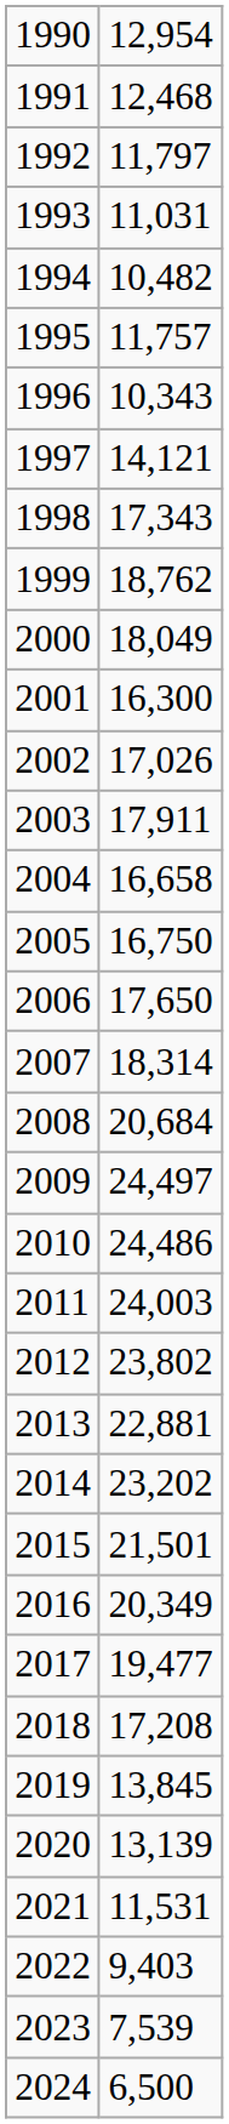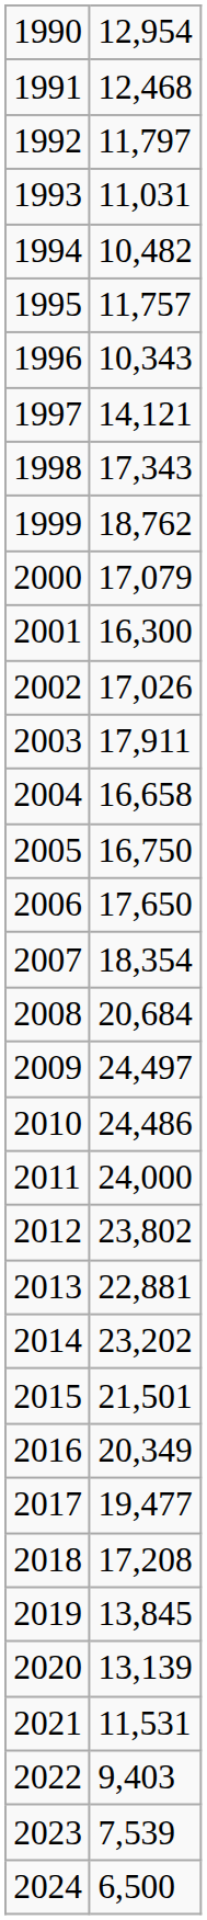 <table class="wikitable">
 <tr>
 <td>1990</td>
 <td>12,954</td>
 </tr>
 <tr>
 <td>1991</td>
 <td>12,468</td>
 </tr>
 <tr>
 <td>1992</td>
 <td>11,797</td>
 </tr>
 <tr>
 <td>1993</td>
 <td>11,031</td>
 </tr>
 <tr>
 <td>1994</td>
 <td>10,482</td>
 </tr>
 <tr>
 <td>1995</td>
 <td>11,757</td>
 </tr>
 <tr>
 <td>1996</td>
 <td>10,343</td>
 </tr>
 <tr>
 <td>1997</td>
 <td>14,121</td>
 </tr>
 <tr>
 <td>1998</td>
 <td>17,343</td>
 </tr>
 <tr>
 <td>1999</td>
 <td>18,762</td>
 </tr>
 <tr>
 <td>2000</td>
-<td>18,049</td>
+<td>17,079</td>
 </tr>
 <tr>
 <td>2001</td>
 <td>16,300</td>
 </tr>
 <tr>
 <td>2002</td>
 <td>17,026</td>
 </tr>
 <tr>
 <td>2003</td>
 <td>17,911</td>
 </tr>
 <tr>
 <td>2004</td>
 <td>16,658</td>
 </tr>
 <tr>
 <td>2005</td>
 <td>16,750</td>
 </tr>
 <tr>
 <td>2006</td>
 <td>17,650</td>
 </tr>
 <tr>
 <td>2007</td>
-<td>18,314</td>
+<td>18,354</td>
 </tr>
 <tr>
 <td>2008</td>
 <td>20,684</td>
 </tr>
 <tr>
 <td>2009</td>
 <td>24,497</td>
 </tr>
 <tr>
 <td>2010</td>
 <td>24,486</td>
 </tr>
 <tr>
 <td>2011</td>
-<td>24,003</td>
+<td>24,000</td>
 </tr>
 <tr>
 <td>2012</td>
 <td>23,802</td>
 </tr>
 <tr>
 <td>2013</td>
 <td>22,881</td>
 </tr>
 <tr>
 <td>2014</td>
 <td>23,202</td>
 </tr>
 <tr>
 <td>2015</td>
 <td>21,501</td>
 </tr>
 <tr>
 <td>2016</td>
 <td>20,349</td>
 </tr>
 <tr>
 <td>2017</td>
 <td>19,477</td>
 </tr>
 <tr>
 <td>2018</td>
 <td>17,208</td>
 </tr>
 <tr>
 <td>2019</td>
 <td>13,845</td>
 </tr>
 <tr>
 <td>2020</td>
 <td>13,139</td>
 </tr>
 <tr>
 <td>2021</td>
 <td>11,531</td>
 </tr>
 <tr>
 <td>2022</td>
 <td>9,403</td>
 </tr>
 <tr>
 <td>2023</td>
 <td>7,539</td>
 </tr>
 <tr>
 <td>2024</td>
 <td>6,500</td>
 </tr>
 </table>
